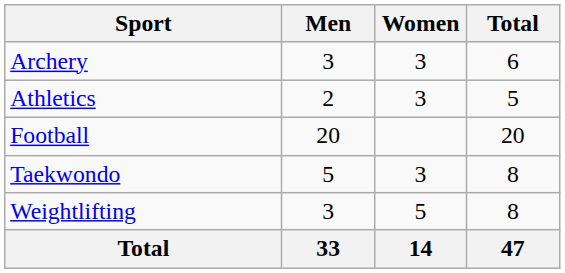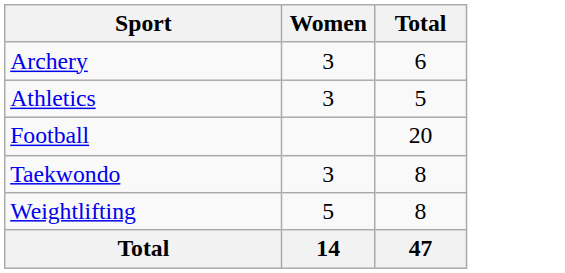 <table class="wikitable sortable" style="text-align:center;">
 <tr>
 <th width="180">Sport</th>
-<th width="55">Men</th>
 <th width="55">Women</th>
 <th width="55">Total</th>
 </tr>
 <tr>
 <td align="left"><a href='#'>Archery</a></td>
 <td>3</td>
-<td>3</td>
 <td>6</td>
 </tr>
 <tr>
 <td align="left"><a href='#'>Athletics</a></td>
-<td>2</td>
 <td>3</td>
 <td>5</td>
 </tr>
 <tr>
 <td align="left"><a href='#'>Football</a></td>
-<td>20</td>
 <td></td>
 <td>20</td>
 </tr>
 <tr>
 <td align="left"><a href='#'>Taekwondo</a></td>
-<td>5</td>
 <td>3</td>
 <td>8</td>
 </tr>
 <tr>
 <td align="left"><a href='#'>Weightlifting</a></td>
-<td>3</td>
 <td>5</td>
 <td>8</td>
 </tr>
 <tr>
 <th>Total</th>
-<th>33</th>
 <th>14</th>
 <th>47</th>
 </tr>
 </table>
